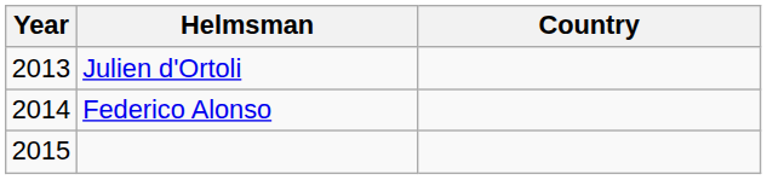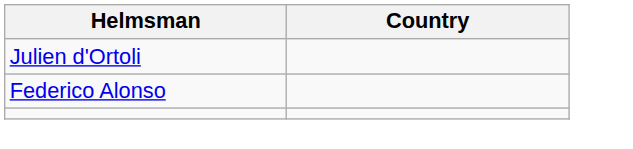 <table class=wikitable>
 <tr>
-<th>Year</th>
 <th width=200px>Helmsman</th>
 <th width=200px>Country</th>
 </tr>
 <tr>
-<td>2013</td>
 <td><a href='#'>Julien d'Ortoli</a></td>
 <td></td>
 </tr>
 <tr>
-<td>2014</td>
 <td><a href='#'>Federico Alonso</a></td>
 <td></td>
 </tr>
 <tr>
-<td>2015</td>
 <td></td>
 <td></td>
 </tr>
 </table>
